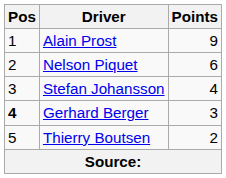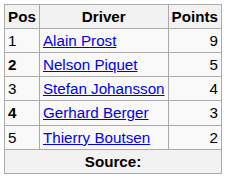 <table class="wikitable" style="font-size: 95%;">
 <tr>
 <th>Pos</th>
 <th>Driver</th>
 <th>Points</th>
 </tr>
 <tr>
 <td>1</td>
 <td> <a href='#'>Alain Prost</a></td>
 <td align="right">9</td>
 </tr>
 <tr>
-<td>2</td>
+<td><strong>2</strong></td>
 <td> <a href='#'>Nelson Piquet</a></td>
-<td align="right">6</td>
+<td align="right">5</td>
 </tr>
 <tr>
 <td>3</td>
 <td> <a href='#'>Stefan Johansson</a></td>
 <td align="right">4</td>
 </tr>
 <tr>
 <td><strong>4</strong></td>
 <td> <a href='#'>Gerhard Berger</a></td>
 <td align="right">3</td>
 </tr>
 <tr>
 <td>5</td>
 <td> <a href='#'>Thierry Boutsen</a></td>
 <td align="right">2</td>
 </tr>
 <tr>
 <th colspan=4>Source: </th>
 </tr>
 </table>
